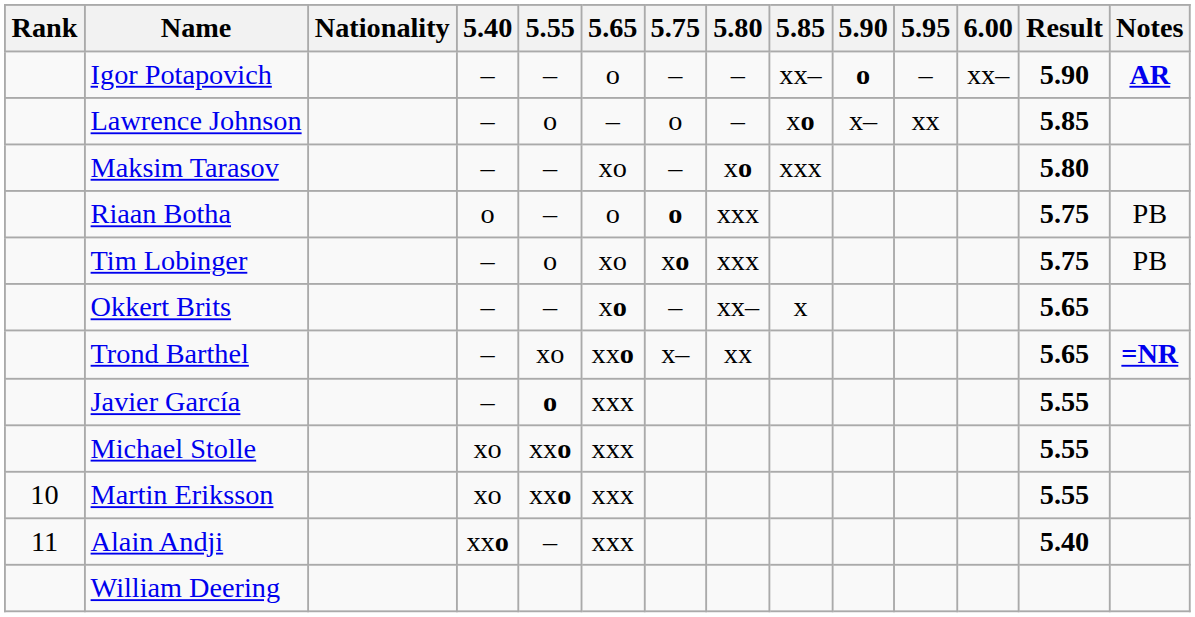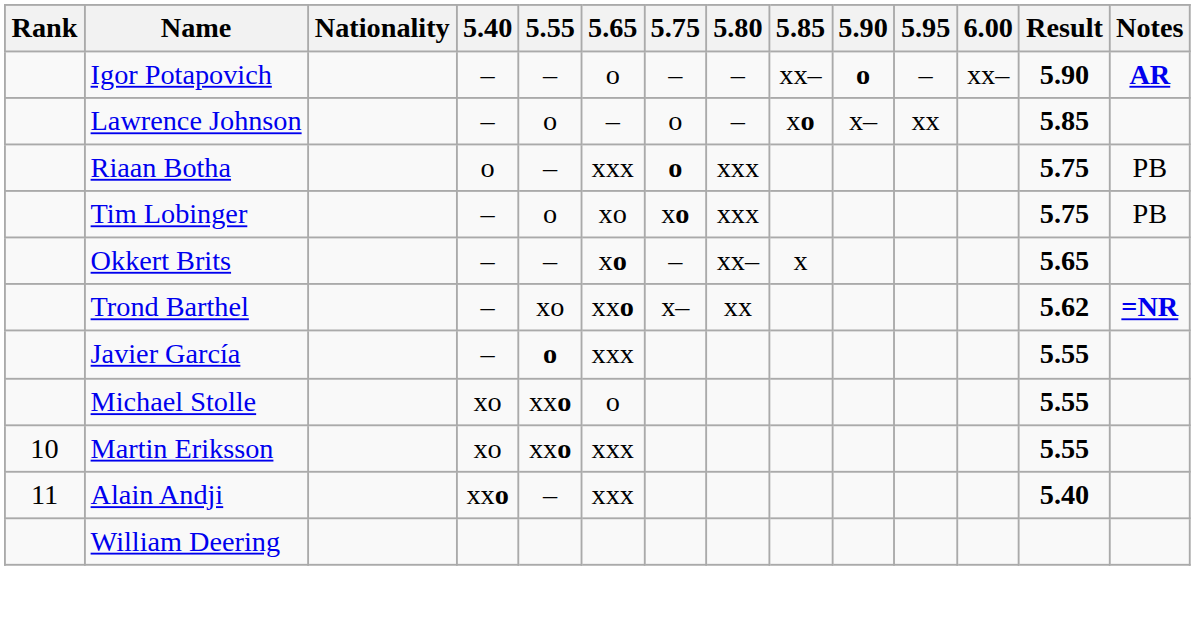 <table class="wikitable sortable" style="text-align:center;font-size:95%">
 <tr>
 <th>Rank</th>
 <th>Name</th>
 <th>Nationality</th>
 <th>5.40</th>
 <th>5.55</th>
 <th>5.65</th>
 <th>5.75</th>
 <th>5.80</th>
 <th>5.85</th>
 <th>5.90</th>
 <th>5.95</th>
 <th>6.00</th>
 <th>Result</th>
 <th>Notes</th>
 </tr>
 <tr>
 <td></td>
 <td align="left"><a href='#'>Igor Potapovich</a></td>
 <td align=left></td>
 <td>–</td>
 <td>–</td>
 <td>o</td>
 <td>–</td>
 <td>–</td>
 <td>xx–</td>
 <td><strong>o</strong></td>
 <td>–</td>
 <td>xx–</td>
 <td><strong>5.90</strong></td>
 <td><strong><a href='#'>AR</a></strong></td>
 </tr>
 <tr>
 <td></td>
 <td align="left"><a href='#'>Lawrence Johnson</a></td>
 <td align=left></td>
 <td>–</td>
 <td>o</td>
 <td>–</td>
 <td>o</td>
 <td>–</td>
 <td>x<strong>o</strong></td>
 <td>x–</td>
 <td>xx</td>
 <td></td>
 <td><strong>5.85</strong></td>
 <td></td>
 </tr>
 <tr>
 <td></td>
-<td align="left"><a href='#'>Maksim Tarasov</a></td>
-<td align=left></td>
-<td>–</td>
-<td>–</td>
-<td>xo</td>
-<td>–</td>
-<td>x<strong>o</strong></td>
-<td>xxx</td>
-<td></td>
-<td></td>
-<td></td>
-<td><strong>5.80</strong></td>
-<td></td>
-</tr>
-<tr>
-<td></td>
 <td align="left"><a href='#'>Riaan Botha</a></td>
 <td align=left></td>
 <td>o</td>
 <td>–</td>
-<td>o</td>
+<td>xxx</td>
 <td><strong>o</strong></td>
 <td>xxx</td>
 <td></td>
 <td></td>
 <td></td>
 <td></td>
 <td><strong>5.75</strong></td>
 <td>PB</td>
 </tr>
 <tr>
 <td></td>
 <td align="left"><a href='#'>Tim Lobinger</a></td>
 <td align=left></td>
 <td>–</td>
 <td>o</td>
 <td>xo</td>
 <td>x<strong>o</strong></td>
 <td>xxx</td>
 <td></td>
 <td></td>
 <td></td>
 <td></td>
 <td><strong>5.75</strong></td>
 <td>PB</td>
 </tr>
 <tr>
 <td></td>
 <td align="left"><a href='#'>Okkert Brits</a></td>
 <td align=left></td>
 <td>–</td>
 <td>–</td>
 <td>x<strong>o</strong></td>
 <td>–</td>
 <td>xx–</td>
 <td>x</td>
 <td></td>
 <td></td>
 <td></td>
 <td><strong>5.65</strong></td>
 <td></td>
 </tr>
 <tr>
 <td></td>
 <td align="left"><a href='#'>Trond Barthel</a></td>
 <td align=left></td>
 <td>–</td>
 <td>xo</td>
 <td>xx<strong>o</strong></td>
 <td>x–</td>
 <td>xx</td>
 <td></td>
 <td></td>
 <td></td>
 <td></td>
-<td><strong>5.65</strong></td>
+<td><strong>5.62</strong></td>
 <td><strong><a href='#'>=NR</a></strong></td>
 </tr>
 <tr>
 <td></td>
 <td align="left"><a href='#'>Javier García</a></td>
 <td align=left></td>
 <td>–</td>
 <td><strong>o</strong></td>
 <td>xxx</td>
 <td></td>
 <td></td>
 <td></td>
 <td></td>
 <td></td>
 <td></td>
 <td><strong>5.55</strong></td>
 <td></td>
 </tr>
 <tr>
 <td></td>
 <td align="left"><a href='#'>Michael Stolle</a></td>
 <td align=left></td>
 <td>xo</td>
 <td>xx<strong>o</strong></td>
-<td>xxx</td>
+<td>o</td>
 <td></td>
 <td></td>
 <td></td>
 <td></td>
 <td></td>
 <td></td>
 <td><strong>5.55</strong></td>
 <td></td>
 </tr>
 <tr>
 <td>10</td>
 <td align="left"><a href='#'>Martin Eriksson</a></td>
 <td align=left></td>
 <td>xo</td>
 <td>xx<strong>o</strong></td>
 <td>xxx</td>
 <td></td>
 <td></td>
 <td></td>
 <td></td>
 <td></td>
 <td></td>
 <td><strong>5.55</strong></td>
 <td></td>
 </tr>
 <tr>
 <td>11</td>
 <td align="left"><a href='#'>Alain Andji</a></td>
 <td align=left></td>
 <td>xx<strong>o</strong></td>
 <td>–</td>
 <td>xxx</td>
 <td></td>
 <td></td>
 <td></td>
 <td></td>
 <td></td>
 <td></td>
 <td><strong>5.40</strong></td>
 <td></td>
 </tr>
 <tr>
 <td></td>
 <td align="left"><a href='#'>William Deering</a></td>
 <td align=left></td>
 <td></td>
 <td></td>
 <td></td>
 <td></td>
 <td></td>
 <td></td>
 <td></td>
 <td></td>
 <td></td>
 <td><strong></strong></td>
 <td></td>
 </tr>
 </table>
